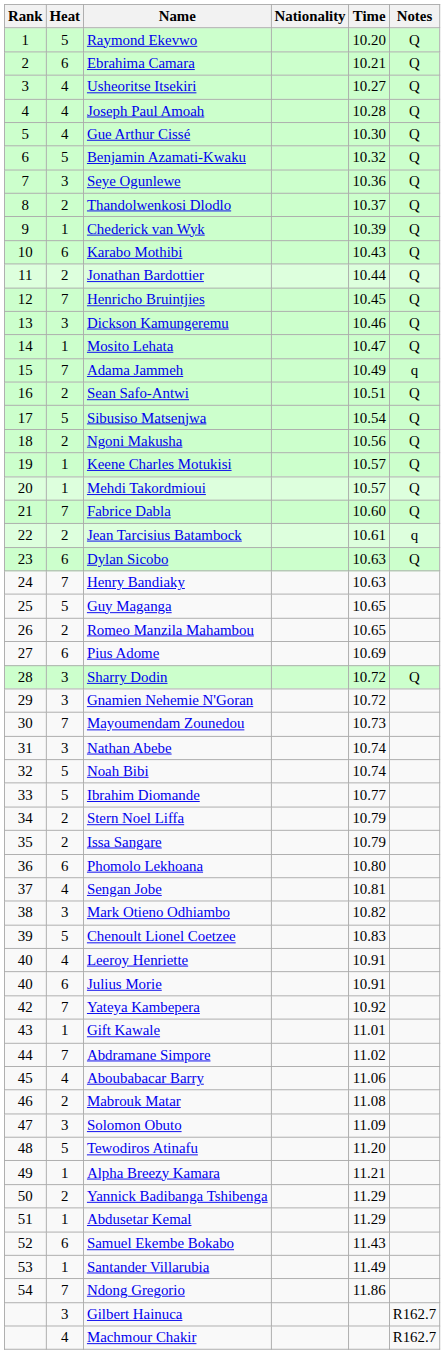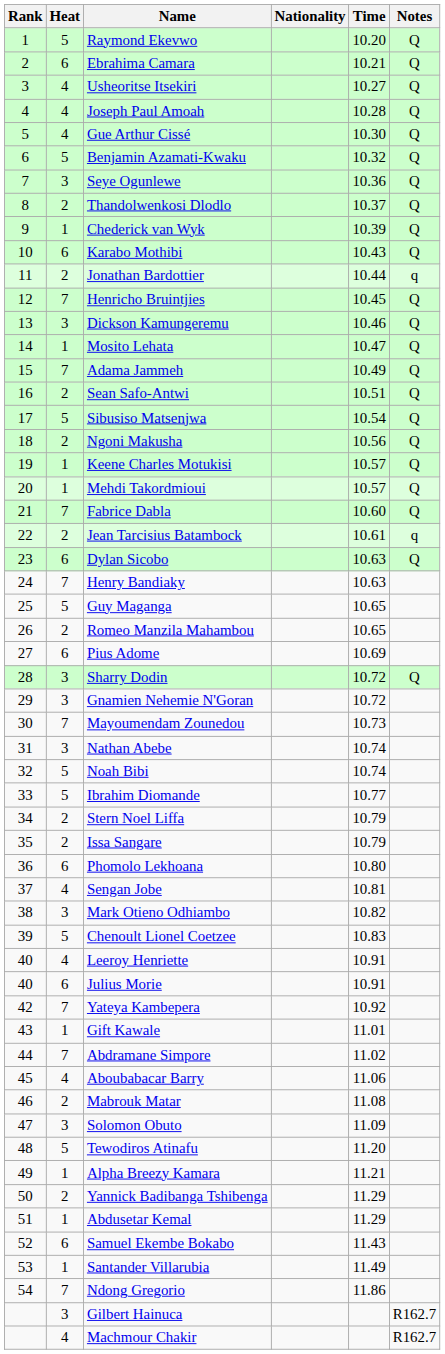 <table class="wikitable sortable" style="text-align:center">
 <tr>
 <th>Rank</th>
 <th>Heat</th>
 <th>Name</th>
 <th>Nationality</th>
 <th>Time</th>
 <th>Notes</th>
 </tr>
 <tr bgcolor=ccffcc>
 <td>1</td>
 <td>5</td>
 <td align=left><a href='#'>Raymond Ekevwo</a></td>
 <td align=left></td>
 <td>10.20</td>
 <td>Q</td>
 </tr>
 <tr bgcolor=ccffcc>
 <td>2</td>
 <td>6</td>
 <td align=left><a href='#'>Ebrahima Camara</a></td>
 <td align=left></td>
 <td>10.21</td>
 <td>Q</td>
 </tr>
 <tr bgcolor=ccffcc>
 <td>3</td>
 <td>4</td>
 <td align=left><a href='#'>Usheoritse Itsekiri</a></td>
 <td align=left></td>
 <td>10.27</td>
 <td>Q</td>
 </tr>
 <tr bgcolor=ccffcc>
 <td>4</td>
 <td>4</td>
 <td align=left><a href='#'>Joseph Paul Amoah</a></td>
 <td align=left></td>
 <td>10.28</td>
 <td>Q</td>
 </tr>
 <tr bgcolor=ccffcc>
 <td>5</td>
 <td>4</td>
 <td align=left><a href='#'>Gue Arthur Cissé</a></td>
 <td align=left></td>
 <td>10.30</td>
 <td>Q</td>
 </tr>
 <tr bgcolor=ccffcc>
 <td>6</td>
 <td>5</td>
 <td align=left><a href='#'>Benjamin Azamati-Kwaku</a></td>
 <td align=left></td>
 <td>10.32</td>
 <td>Q</td>
 </tr>
 <tr bgcolor=ccffcc>
 <td>7</td>
 <td>3</td>
 <td align=left><a href='#'>Seye Ogunlewe</a></td>
 <td align=left></td>
 <td>10.36</td>
 <td>Q</td>
 </tr>
 <tr bgcolor=ccffcc>
 <td>8</td>
 <td>2</td>
 <td align=left><a href='#'>Thandolwenkosi Dlodlo</a></td>
 <td align=left></td>
 <td>10.37</td>
 <td>Q</td>
 </tr>
 <tr bgcolor=ccffcc>
 <td>9</td>
 <td>1</td>
 <td align=left><a href='#'>Chederick van Wyk</a></td>
 <td align=left></td>
 <td>10.39</td>
 <td>Q</td>
 </tr>
 <tr bgcolor=ccffcc>
 <td>10</td>
 <td>6</td>
 <td align=left><a href='#'>Karabo Mothibi</a></td>
 <td align=left></td>
 <td>10.43</td>
 <td>Q</td>
 </tr>
 <tr bgcolor=ddffdd>
 <td>11</td>
 <td>2</td>
 <td align=left><a href='#'>Jonathan Bardottier</a></td>
 <td align=left></td>
 <td>10.44</td>
-<td>Q</td>
+<td>q</td>
 </tr>
 <tr bgcolor=ccffcc>
 <td>12</td>
 <td>7</td>
 <td align=left><a href='#'>Henricho Bruintjies</a></td>
 <td align=left></td>
 <td>10.45</td>
 <td>Q</td>
 </tr>
 <tr bgcolor=ccffcc>
 <td>13</td>
 <td>3</td>
 <td align=left><a href='#'>Dickson Kamungeremu</a></td>
 <td align=left></td>
 <td>10.46</td>
 <td>Q</td>
 </tr>
 <tr bgcolor=ccffcc>
 <td>14</td>
 <td>1</td>
 <td align=left><a href='#'>Mosito Lehata</a></td>
 <td align=left></td>
 <td>10.47</td>
 <td>Q</td>
 </tr>
 <tr bgcolor=ccffcc>
 <td>15</td>
 <td>7</td>
 <td align=left><a href='#'>Adama Jammeh</a></td>
 <td align=left></td>
 <td>10.49</td>
-<td>q</td>
+<td>Q</td>
 </tr>
 <tr bgcolor=ccffcc>
 <td>16</td>
 <td>2</td>
 <td align=left><a href='#'>Sean Safo-Antwi</a></td>
 <td align=left></td>
 <td>10.51</td>
 <td>Q</td>
 </tr>
 <tr bgcolor=ccffcc>
 <td>17</td>
 <td>5</td>
 <td align=left><a href='#'>Sibusiso Matsenjwa</a></td>
 <td align=left></td>
 <td>10.54</td>
 <td>Q</td>
 </tr>
 <tr bgcolor=ccffcc>
 <td>18</td>
 <td>2</td>
 <td align=left><a href='#'>Ngoni Makusha</a></td>
 <td align=left></td>
 <td>10.56</td>
 <td>Q</td>
 </tr>
 <tr bgcolor=ccffcc>
 <td>19</td>
 <td>1</td>
 <td align=left><a href='#'>Keene Charles Motukisi</a></td>
 <td align=left></td>
 <td>10.57</td>
 <td>Q</td>
 </tr>
 <tr bgcolor=ddffdd>
 <td>20</td>
 <td>1</td>
 <td align=left><a href='#'>Mehdi Takordmioui</a></td>
 <td align=left></td>
 <td>10.57</td>
 <td>Q</td>
 </tr>
 <tr bgcolor=ccffcc>
 <td>21</td>
 <td>7</td>
 <td align=left><a href='#'>Fabrice Dabla</a></td>
 <td align=left></td>
 <td>10.60</td>
 <td>Q</td>
 </tr>
 <tr bgcolor=ddffdd>
 <td>22</td>
 <td>2</td>
 <td align=left><a href='#'>Jean Tarcisius Batambock</a></td>
 <td align=left></td>
 <td>10.61</td>
 <td>q</td>
 </tr>
 <tr bgcolor=ccffcc>
 <td>23</td>
 <td>6</td>
 <td align=left><a href='#'>Dylan Sicobo</a></td>
 <td align=left></td>
 <td>10.63</td>
 <td>Q</td>
 </tr>
 <tr>
 <td>24</td>
 <td>7</td>
 <td align=left><a href='#'>Henry Bandiaky</a></td>
 <td align=left></td>
 <td>10.63</td>
 <td></td>
 </tr>
 <tr>
 <td>25</td>
 <td>5</td>
 <td align=left><a href='#'>Guy Maganga</a></td>
 <td align=left></td>
 <td>10.65</td>
 <td></td>
 </tr>
 <tr>
 <td>26</td>
 <td>2</td>
 <td align=left><a href='#'>Romeo Manzila Mahambou</a></td>
 <td align=left></td>
 <td>10.65</td>
 <td></td>
 </tr>
 <tr>
 <td>27</td>
 <td>6</td>
 <td align=left><a href='#'>Pius Adome</a></td>
 <td align=left></td>
 <td>10.69</td>
 <td></td>
 </tr>
 <tr bgcolor=ccffcc>
 <td>28</td>
 <td>3</td>
 <td align=left><a href='#'>Sharry Dodin</a></td>
 <td align=left></td>
 <td>10.72</td>
 <td>Q</td>
 </tr>
 <tr>
 <td>29</td>
 <td>3</td>
 <td align=left><a href='#'>Gnamien Nehemie N'Goran</a></td>
 <td align=left></td>
 <td>10.72</td>
 <td></td>
 </tr>
 <tr>
 <td>30</td>
 <td>7</td>
 <td align=left><a href='#'>Mayoumendam Zounedou</a></td>
 <td align=left></td>
 <td>10.73</td>
 <td></td>
 </tr>
 <tr>
 <td>31</td>
 <td>3</td>
 <td align=left><a href='#'>Nathan Abebe</a></td>
 <td align=left></td>
 <td>10.74</td>
 <td></td>
 </tr>
 <tr>
 <td>32</td>
 <td>5</td>
 <td align=left><a href='#'>Noah Bibi</a></td>
 <td align=left></td>
 <td>10.74</td>
 <td></td>
 </tr>
 <tr>
 <td>33</td>
 <td>5</td>
 <td align=left><a href='#'>Ibrahim Diomande</a></td>
 <td align=left></td>
 <td>10.77</td>
 <td></td>
 </tr>
 <tr>
 <td>34</td>
 <td>2</td>
 <td align=left><a href='#'>Stern Noel Liffa</a></td>
 <td align=left></td>
 <td>10.79</td>
 <td></td>
 </tr>
 <tr>
 <td>35</td>
 <td>2</td>
 <td align=left><a href='#'>Issa Sangare</a></td>
 <td align=left></td>
 <td>10.79</td>
 <td></td>
 </tr>
 <tr>
 <td>36</td>
 <td>6</td>
 <td align=left><a href='#'>Phomolo Lekhoana</a></td>
 <td align=left></td>
 <td>10.80</td>
 <td></td>
 </tr>
 <tr>
 <td>37</td>
 <td>4</td>
 <td align=left><a href='#'>Sengan Jobe</a></td>
 <td align=left></td>
 <td>10.81</td>
 <td></td>
 </tr>
 <tr>
 <td>38</td>
 <td>3</td>
 <td align=left><a href='#'>Mark Otieno Odhiambo</a></td>
 <td align=left></td>
 <td>10.82</td>
 <td></td>
 </tr>
 <tr>
 <td>39</td>
 <td>5</td>
 <td align=left><a href='#'>Chenoult Lionel Coetzee</a></td>
 <td align=left></td>
 <td>10.83</td>
 <td></td>
 </tr>
 <tr>
 <td>40</td>
 <td>4</td>
 <td align=left><a href='#'>Leeroy Henriette</a></td>
 <td align=left></td>
 <td>10.91</td>
 <td></td>
 </tr>
 <tr>
 <td>40</td>
 <td>6</td>
 <td align=left><a href='#'>Julius Morie</a></td>
 <td align=left></td>
 <td>10.91</td>
 <td></td>
 </tr>
 <tr>
 <td>42</td>
 <td>7</td>
 <td align=left><a href='#'>Yateya Kambepera</a></td>
 <td align=left></td>
 <td>10.92</td>
 <td></td>
 </tr>
 <tr>
 <td>43</td>
 <td>1</td>
 <td align=left><a href='#'>Gift Kawale</a></td>
 <td align=left></td>
 <td>11.01</td>
 <td></td>
 </tr>
 <tr>
 <td>44</td>
 <td>7</td>
 <td align=left><a href='#'>Abdramane Simpore</a></td>
 <td align=left></td>
 <td>11.02</td>
 <td></td>
 </tr>
 <tr>
 <td>45</td>
 <td>4</td>
 <td align=left><a href='#'>Aboubabacar Barry</a></td>
 <td align=left></td>
 <td>11.06</td>
 <td></td>
 </tr>
 <tr>
 <td>46</td>
 <td>2</td>
 <td align=left><a href='#'>Mabrouk Matar</a></td>
 <td align=left></td>
 <td>11.08</td>
 <td></td>
 </tr>
 <tr>
 <td>47</td>
 <td>3</td>
 <td align=left><a href='#'>Solomon Obuto</a></td>
 <td align=left></td>
 <td>11.09</td>
 <td></td>
 </tr>
 <tr>
 <td>48</td>
 <td>5</td>
 <td align=left><a href='#'>Tewodiros Atinafu</a></td>
 <td align=left></td>
 <td>11.20</td>
 <td></td>
 </tr>
 <tr>
 <td>49</td>
 <td>1</td>
 <td align=left><a href='#'>Alpha Breezy Kamara</a></td>
 <td align=left></td>
 <td>11.21</td>
 <td></td>
 </tr>
 <tr>
 <td>50</td>
 <td>2</td>
 <td align=left><a href='#'>Yannick Badibanga Tshibenga</a></td>
 <td align=left></td>
 <td>11.29</td>
 <td></td>
 </tr>
 <tr>
 <td>51</td>
 <td>1</td>
 <td align=left><a href='#'>Abdusetar Kemal</a></td>
 <td align=left></td>
 <td>11.29</td>
 <td></td>
 </tr>
 <tr>
 <td>52</td>
 <td>6</td>
 <td align=left><a href='#'>Samuel Ekembe Bokabo</a></td>
 <td align=left></td>
 <td>11.43</td>
 <td></td>
 </tr>
 <tr>
 <td>53</td>
 <td>1</td>
 <td align=left><a href='#'>Santander Villarubia</a></td>
 <td align=left></td>
 <td>11.49</td>
 <td></td>
 </tr>
 <tr>
 <td>54</td>
 <td>7</td>
 <td align=left><a href='#'>Ndong Gregorio</a></td>
 <td align=left></td>
 <td>11.86</td>
 <td></td>
 </tr>
 <tr>
 <td></td>
 <td>3</td>
 <td align=left><a href='#'>Gilbert Hainuca</a></td>
 <td align=left></td>
 <td></td>
 <td>R162.7</td>
 </tr>
 <tr>
 <td></td>
 <td>4</td>
 <td align=left><a href='#'>Machmour Chakir</a></td>
 <td align=left></td>
 <td></td>
 <td>R162.7</td>
 </tr>
 </table>
